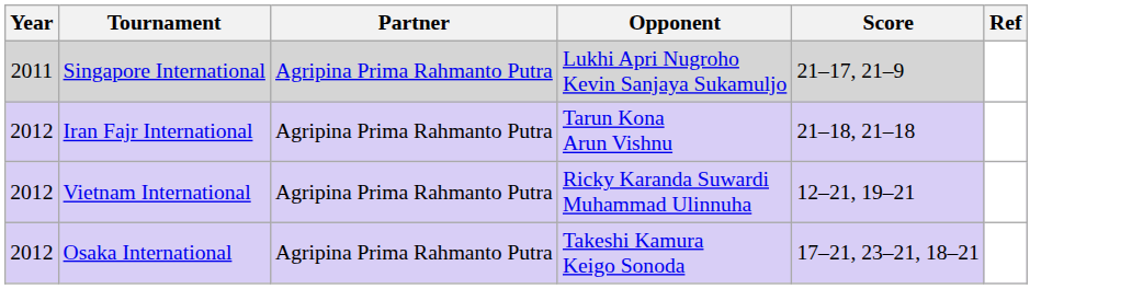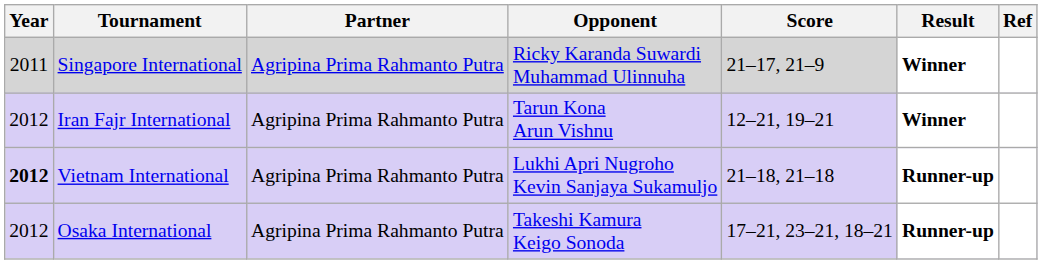 <table class="sortable wikitable" style="font-size: 90%">
 <tr>
 <th>Year</th>
 <th>Tournament</th>
 <th>Partner</th>
 <th>Opponent</th>
 <th>Score</th>
+<th>Result</th>
 <th>Ref</th>
 </tr>
 <tr style="background:#D5D5D5">
 <td align="center">2011</td>
 <td align="left"><a href='#'>Singapore International</a></td>
 <td align="left"> <a href='#'>Agripina Prima Rahmanto Putra</a></td>
-<td align="left"> <a href='#'>Lukhi Apri Nugroho</a><br> <a href='#'>Kevin Sanjaya Sukamuljo</a></td>
+<td align="left"> <a href='#'>Ricky Karanda Suwardi</a><br> <a href='#'>Muhammad Ulinnuha</a></td>
 <td align="left">21–17, 21–9</td>
+<td style="text-align:left; background:white"> <strong>Winner</strong></td>
 <td style="text-align:center; background:white"></td>
 </tr>
 <tr style="background:#D8CEF6">
 <td align="center">2012</td>
 <td align="left"><a href='#'>Iran Fajr International</a></td>
 <td align="left"> Agripina Prima Rahmanto Putra</td>
 <td align="left"> <a href='#'>Tarun Kona</a><br> <a href='#'>Arun Vishnu</a></td>
-<td align="left">21–18, 21–18</td>
+<td align="left">12–21, 19–21</td>
+<td style="text-align:left; background:white"> <strong>Winner</strong></td>
 <td style="text-align:center; background:white"></td>
 </tr>
 <tr style="background:#D8CEF6">
-<td align="center">2012</td>
+<td align="center"><strong>2012</strong></td>
 <td align="left"><a href='#'>Vietnam International</a></td>
 <td align="left"> Agripina Prima Rahmanto Putra</td>
-<td align="left"> <a href='#'>Ricky Karanda Suwardi</a><br> <a href='#'>Muhammad Ulinnuha</a></td>
-<td align="left">12–21, 19–21</td>
+<td align="left"> <a href='#'>Lukhi Apri Nugroho</a><br> <a href='#'>Kevin Sanjaya Sukamuljo</a></td>
+<td align="left">21–18, 21–18</td>
+<td style="text-align:left; background:white"> <strong>Runner-up</strong></td>
 <td style="text-align:center; background:white"></td>
 </tr>
 <tr style="background:#D8CEF6">
 <td align="center">2012</td>
 <td align="left"><a href='#'>Osaka International</a></td>
 <td align="left"> Agripina Prima Rahmanto Putra</td>
 <td align="left"> <a href='#'>Takeshi Kamura</a><br> <a href='#'>Keigo Sonoda</a></td>
 <td align="left">17–21, 23–21, 18–21</td>
+<td style="text-align:left; background:white"> <strong>Runner-up</strong></td>
 <td style="text-align:center; background:white"></td>
 </tr>
 </table>
